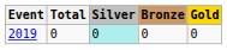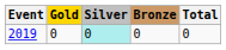 <table class="wikitable">
 <tr>
 <th>Event</th>
-<th>Total</th>
+<td style="background:gold; font-weight:bold;">Gold</td>
 <td style="background:silver; font-weight:bold;">Silver</td>
 <td style="background:#c96; font-weight:bold;">Bronze</td>
-<td style="background:gold; font-weight:bold;">Gold</td>
+<th>Total</th>
 </tr>
 <tr>
 <td><a href='#'>2019</a></td>
 <td>0</td>
 <td style="background: paleturquoise;">0</td>
 <td>0</td>
 <td>0</td>
 </tr>
 </table>
